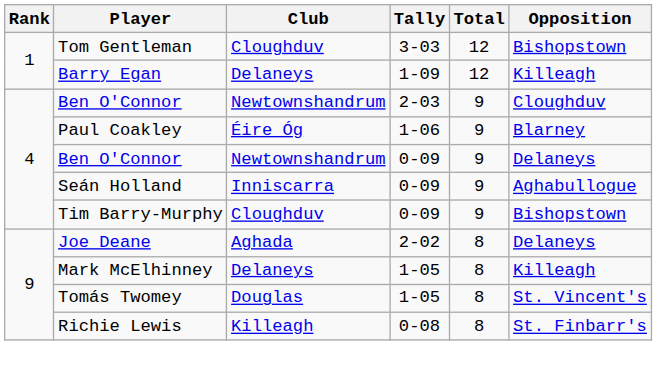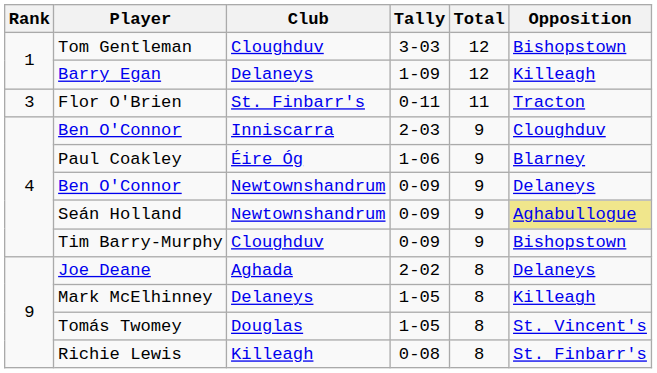 <table class="wikitable">
 <tr>
 <th>Rank</th>
 <th>Player</th>
 <th>Club</th>
 <th>Tally</th>
 <th>Total</th>
 <th>Opposition</th>
 </tr>
 <tr>
 <td rowspan="2" style="text-align:center;">1</td>
 <td>Tom Gentleman</td>
 <td><a href='#'>Cloughduv</a></td>
 <td align=center>3-03</td>
 <td align=center>12</td>
 <td><a href='#'>Bishopstown</a></td>
 </tr>
 <tr>
 <td><a href='#'>Barry Egan</a></td>
 <td><a href='#'>Delaneys</a></td>
 <td align=center>1-09</td>
 <td align=center>12</td>
 <td><a href='#'>Killeagh</a></td>
 </tr>
 <tr>
+<td rowspan="1" style="text-align:center;">3</td>
+<td>Flor O'Brien</td>
+<td><a href='#'>St. Finbarr's</a></td>
+<td align=center>0-11</td>
+<td align=center>11</td>
+<td><a href='#'>Tracton</a></td>
+</tr>
+<tr>
 <td rowspan="5" style="text-align:center;">4</td>
 <td><a href='#'>Ben O'Connor</a></td>
-<td><a href='#'>Newtownshandrum</a></td>
+<td><a href='#'>Inniscarra</a></td>
 <td align=center>2-03</td>
 <td align=center>9</td>
 <td><a href='#'>Cloughduv</a></td>
 </tr>
 <tr>
 <td>Paul Coakley</td>
 <td><a href='#'>Éire Óg</a></td>
 <td align=center>1-06</td>
 <td align=center>9</td>
 <td><a href='#'>Blarney</a></td>
 </tr>
 <tr>
 <td><a href='#'>Ben O'Connor</a></td>
 <td><a href='#'>Newtownshandrum</a></td>
 <td align=center>0-09</td>
 <td align=center>9</td>
 <td><a href='#'>Delaneys</a></td>
 </tr>
 <tr>
 <td>Seán Holland</td>
-<td><a href='#'>Inniscarra</a></td>
+<td><a href='#'>Newtownshandrum</a></td>
 <td align=center>0-09</td>
 <td align=center>9</td>
-<td><a href='#'>Aghabullogue</a></td>
+<td style="background: khaki;"><a href='#'>Aghabullogue</a></td>
 </tr>
 <tr>
 <td>Tim Barry-Murphy</td>
 <td><a href='#'>Cloughduv</a></td>
 <td align=center>0-09</td>
 <td align=center>9</td>
 <td><a href='#'>Bishopstown</a></td>
 </tr>
 <tr>
 <td rowspan="4" style="text-align:center;">9</td>
 <td><a href='#'>Joe Deane</a></td>
 <td><a href='#'>Aghada</a></td>
 <td align=center>2-02</td>
 <td align=center>8</td>
 <td><a href='#'>Delaneys</a></td>
 </tr>
 <tr>
 <td>Mark McElhinney</td>
 <td><a href='#'>Delaneys</a></td>
 <td align=center>1-05</td>
 <td align=center>8</td>
 <td><a href='#'>Killeagh</a></td>
 </tr>
 <tr>
 <td>Tomás Twomey</td>
 <td><a href='#'>Douglas</a></td>
 <td align=center>1-05</td>
 <td align=center>8</td>
 <td><a href='#'>St. Vincent's</a></td>
 </tr>
 <tr>
 <td>Richie Lewis</td>
 <td><a href='#'>Killeagh</a></td>
 <td align=center>0-08</td>
 <td align=center>8</td>
 <td><a href='#'>St. Finbarr's</a></td>
 </tr>
 </table>
